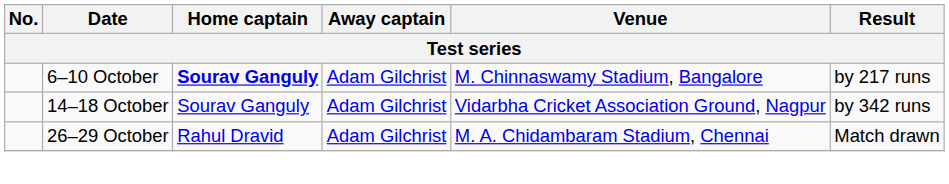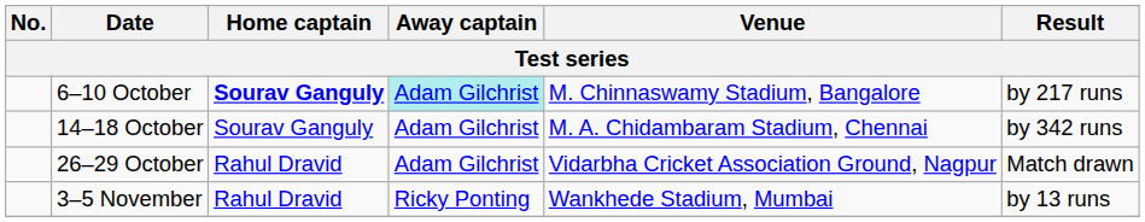 <table class="wikitable">
 <tr>
 <th>No.</th>
 <th>Date</th>
 <th>Home captain</th>
 <th>Away captain</th>
 <th>Venue</th>
 <th>Result</th>
 </tr>
 <tr>
 <th colspan="6">Test series</th>
 </tr>
 <tr>
 <td></td>
 <td>6–10 October</td>
 <td><strong><a href='#'>Sourav Ganguly</a></strong></td>
-<td><a href='#'>Adam Gilchrist</a></td>
+<td style="background: paleturquoise;"><a href='#'>Adam Gilchrist</a></td>
 <td><a href='#'>M. Chinnaswamy Stadium</a>, <a href='#'>Bangalore</a></td>
 <td> by 217 runs</td>
 </tr>
 <tr>
 <td></td>
 <td>14–18 October</td>
 <td><a href='#'>Sourav Ganguly</a></td>
 <td><a href='#'>Adam Gilchrist</a></td>
-<td><a href='#'>Vidarbha Cricket Association Ground</a>, <a href='#'>Nagpur</a></td>
+<td><a href='#'>M. A. Chidambaram Stadium</a>, <a href='#'>Chennai</a></td>
 <td> by 342 runs</td>
 </tr>
 <tr>
 <td></td>
 <td>26–29 October</td>
 <td><a href='#'>Rahul Dravid</a></td>
 <td><a href='#'>Adam Gilchrist</a></td>
-<td><a href='#'>M. A. Chidambaram Stadium</a>, <a href='#'>Chennai</a></td>
+<td><a href='#'>Vidarbha Cricket Association Ground</a>, <a href='#'>Nagpur</a></td>
 <td>Match drawn</td>
+</tr>
+<tr>
+<td></td>
+<td>3–5 November</td>
+<td><a href='#'>Rahul Dravid</a></td>
+<td><a href='#'>Ricky Ponting</a></td>
+<td><a href='#'>Wankhede Stadium</a>, <a href='#'>Mumbai</a></td>
+<td> by 13 runs</td>
 </tr>
 <tr>
 </tr>
 </table>
